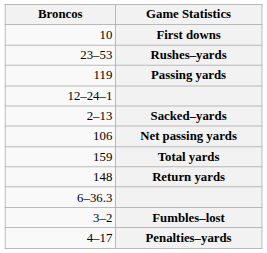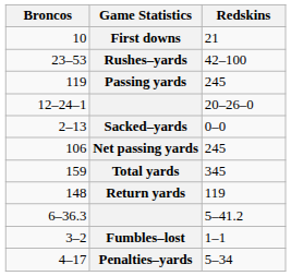 <table class="wikitable" style="margin: 1em auto 1em auto">
 <tr>
 <th style="width:30%;">Broncos</th>
 <th style="width:40%;">Game Statistics</th>
+<th style="width:30%;">Redskins</th>
 </tr>
 <tr>
 <td style="text-align:right;">10</td>
 <th>First downs</th>
+<td>21</td>
 </tr>
 <tr>
 <td style="text-align:right;">23–53</td>
 <th>Rushes–yards</th>
+<td>42–100</td>
 </tr>
 <tr>
 <td style="text-align:right;">119</td>
 <th>Passing yards</th>
+<td>245</td>
 </tr>
 <tr>
 <td style="text-align:right;">12–24–1</td>
 <th></th>
+<td>20–26–0</td>
 </tr>
 <tr>
 <td style="text-align:right;">2–13</td>
 <th>Sacked–yards</th>
+<td>0–0</td>
 </tr>
 <tr>
 <td style="text-align:right;">106</td>
 <th>Net passing yards</th>
+<td>245</td>
 </tr>
 <tr>
 <td style="text-align:right;">159</td>
 <th>Total yards</th>
+<td>345</td>
 </tr>
 <tr>
 <td style="text-align:right;">148</td>
 <th>Return yards</th>
+<td>119</td>
 </tr>
 <tr>
 <td style="text-align:right;">6–36.3</td>
 <th></th>
+<td>5–41.2</td>
 </tr>
 <tr>
 <td style="text-align:right;">3–2</td>
 <th>Fumbles–lost</th>
+<td>1–1</td>
 </tr>
 <tr>
 <td style="text-align:right;">4–17</td>
 <th>Penalties–yards</th>
+<td>5–34</td>
 </tr>
 </table>
